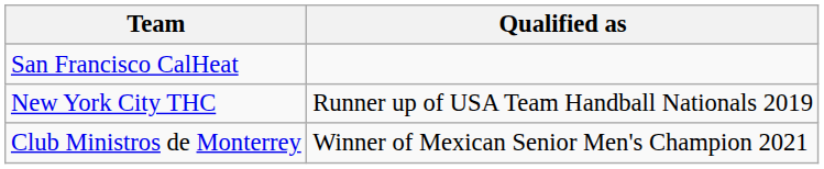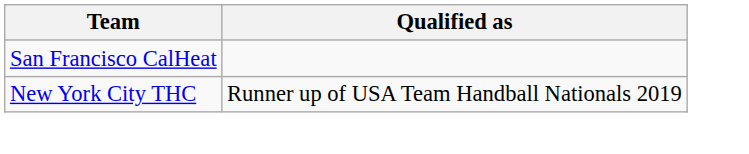 <table class="wikitable">
 <tr>
 <th>Team</th>
 <th>Qualified as</th>
 </tr>
 <tr>
 <td> <a href='#'>San Francisco CalHeat</a></td>
 <td></td>
 </tr>
 <tr>
 <td> <a href='#'>New York City THC</a></td>
 <td>Runner up of USA Team Handball Nationals 2019</td>
 </tr>
-<tr>
-<td> <a href='#'>Club Ministros</a> de <a href='#'>Monterrey</a></td>
-<td>Winner of Mexican Senior Men's Champion 2021</td>
-</tr>
 </table>
